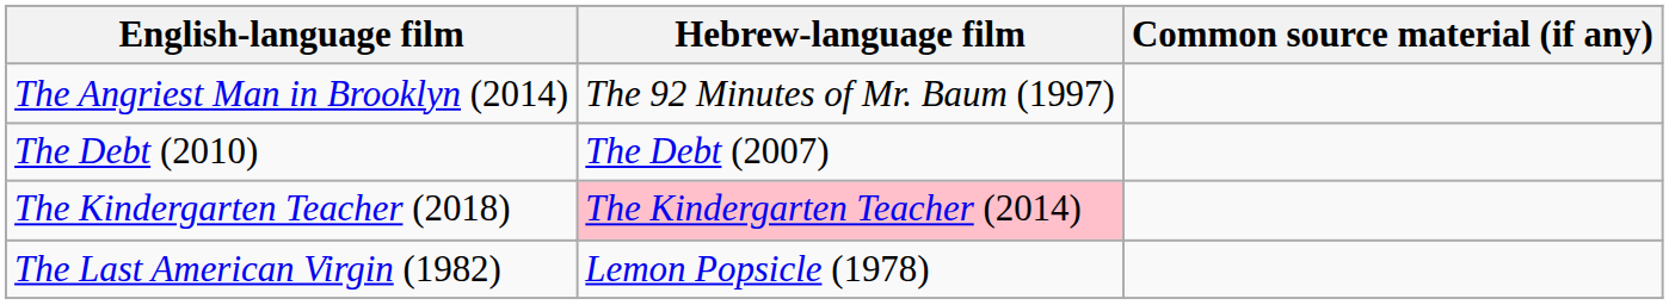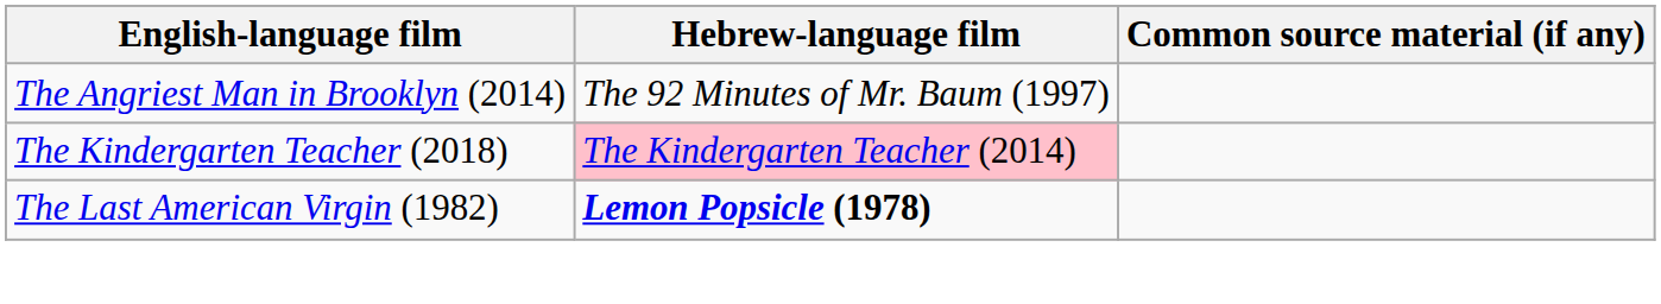 <table class="wikitable">
 <tr>
 <th>English-language film</th>
 <th>Hebrew-language film</th>
 <th>Common source material (if any)</th>
 </tr>
 <tr>
 <td><em><a href='#'>The Angriest Man in Brooklyn</a></em> (2014)</td>
 <td><em>The 92 Minutes of Mr. Baum</em> (1997)</td>
 <td></td>
 </tr>
 <tr>
-<td><em><a href='#'>The Debt</a></em> (2010)</td>
-<td><em><a href='#'>The Debt</a></em> (2007)</td>
-<td></td>
-</tr>
-<tr>
 <td><em><a href='#'>The Kindergarten Teacher</a></em> (2018)</td>
 <td style="background: pink;"><em><a href='#'>The Kindergarten Teacher</a></em> (2014)</td>
 <td></td>
 </tr>
 <tr>
 <td><em><a href='#'>The Last American Virgin</a></em> (1982)</td>
-<td><em><a href='#'>Lemon Popsicle</a></em> (1978)</td>
+<td><strong><em><a href='#'>Lemon Popsicle</a></em> (1978)</strong></td>
 <td></td>
 </tr>
 </table>
